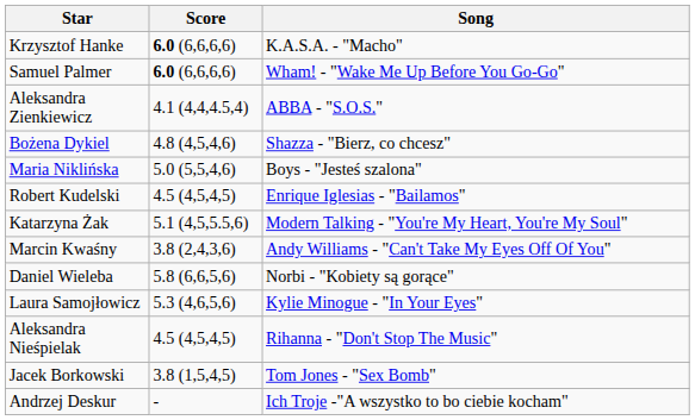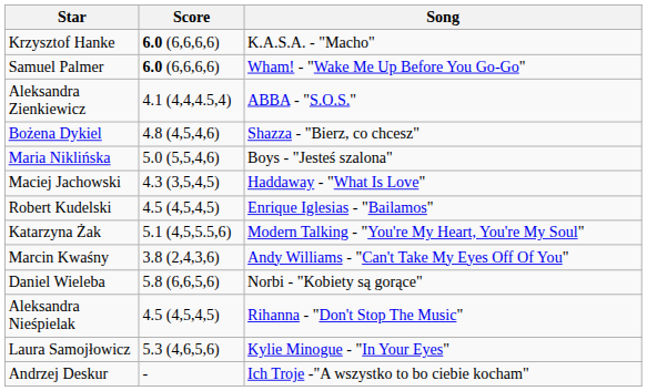 <table class="wikitable">
 <tr>
 <th style="width:130px;">Star</th>
 <th style="width:100px;">Score</th>
 <th style="width:400px;">Song</th>
 </tr>
 <tr>
 <td>Krzysztof Hanke</td>
 <td><strong>6.0</strong> (6,6,6,6)</td>
 <td>K.A.S.A. - "Macho"</td>
 </tr>
 <tr>
 <td>Samuel Palmer</td>
 <td><strong>6.0</strong> (6,6,6,6)</td>
 <td><a href='#'>Wham!</a> - "<a href='#'>Wake Me Up Before You Go-Go</a>"</td>
 </tr>
 <tr>
 <td>Aleksandra Zienkiewicz</td>
 <td>4.1 (4,4,4.5,4)</td>
 <td><a href='#'>ABBA</a> - "<a href='#'>S.O.S.</a>"</td>
 </tr>
 <tr>
 <td><a href='#'>Bożena Dykiel</a></td>
 <td>4.8 (4,5,4,6)</td>
 <td><a href='#'>Shazza</a> - "Bierz, co chcesz"</td>
 </tr>
 <tr>
 <td><a href='#'>Maria Niklińska</a></td>
 <td>5.0 (5,5,4,6)</td>
 <td>Boys - "Jesteś szalona"</td>
 </tr>
 <tr>
+<td>Maciej Jachowski</td>
+<td>4.3 (3,5,4,5)</td>
+<td><a href='#'>Haddaway</a> - "<a href='#'>What Is Love</a>"</td>
+</tr>
+<tr>
 <td>Robert Kudelski</td>
 <td>4.5 (4,5,4,5)</td>
 <td><a href='#'>Enrique Iglesias</a> - "<a href='#'>Bailamos</a>"</td>
 </tr>
 <tr>
 <td>Katarzyna Żak</td>
 <td>5.1 (4,5,5.5,6)</td>
 <td><a href='#'>Modern Talking</a> - "<a href='#'>You're My Heart, You're My Soul</a>"</td>
 </tr>
 <tr>
 <td>Marcin Kwaśny</td>
 <td>3.8 (2,4,3,6)</td>
 <td><a href='#'>Andy Williams</a> - "<a href='#'>Can't Take My Eyes Off Of You</a>"</td>
 </tr>
 <tr>
 <td>Daniel Wieleba</td>
 <td>5.8 (6,6,5,6)</td>
 <td>Norbi - "Kobiety są gorące"</td>
 </tr>
 <tr>
-<td>Laura Samojłowicz</td>
-<td>5.3 (4,6,5,6)</td>
-<td><a href='#'>Kylie Minogue</a> - "<a href='#'>In Your Eyes</a>"</td>
-</tr>
-<tr>
 <td>Aleksandra Nieśpielak</td>
 <td>4.5 (4,5,4,5)</td>
 <td><a href='#'>Rihanna</a> - "<a href='#'>Don't Stop The Music</a>"</td>
 </tr>
 <tr>
-<td>Jacek Borkowski</td>
-<td>3.8 (1,5,4,5)</td>
-<td><a href='#'>Tom Jones</a> - "<a href='#'>Sex Bomb</a>"</td>
+<td>Laura Samojłowicz</td>
+<td>5.3 (4,6,5,6)</td>
+<td><a href='#'>Kylie Minogue</a> - "<a href='#'>In Your Eyes</a>"</td>
 </tr>
 <tr>
 <td>Andrzej Deskur</td>
 <td>-</td>
 <td><a href='#'>Ich Troje</a> -"A wszystko to bo ciebie kocham"</td>
 </tr>
 </table>
